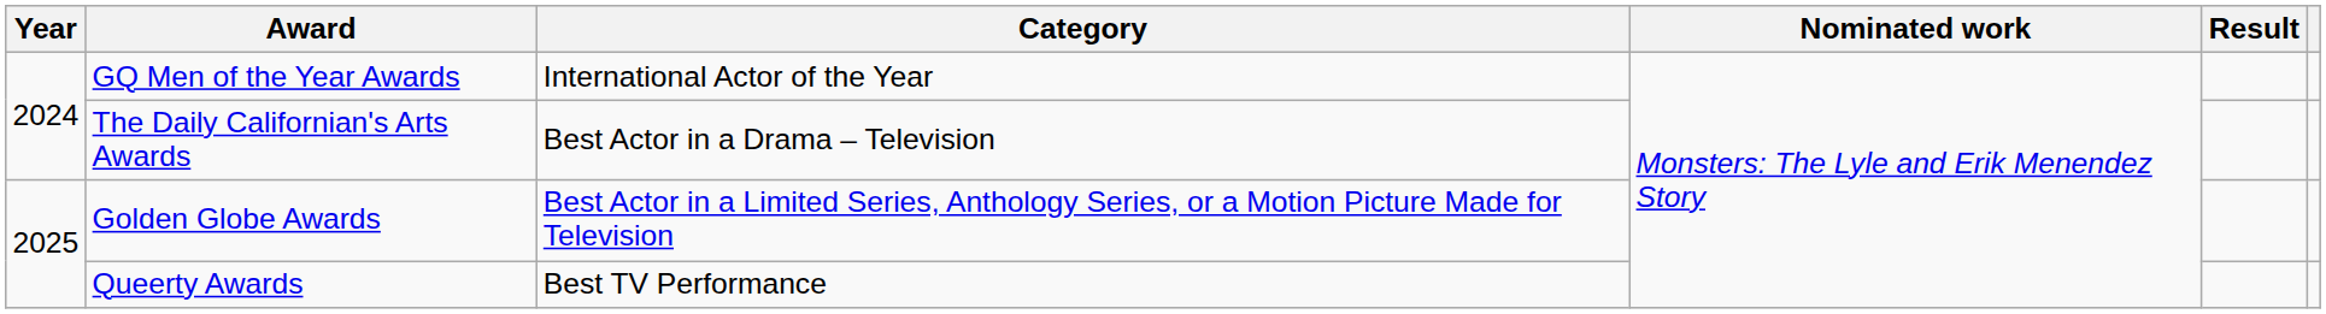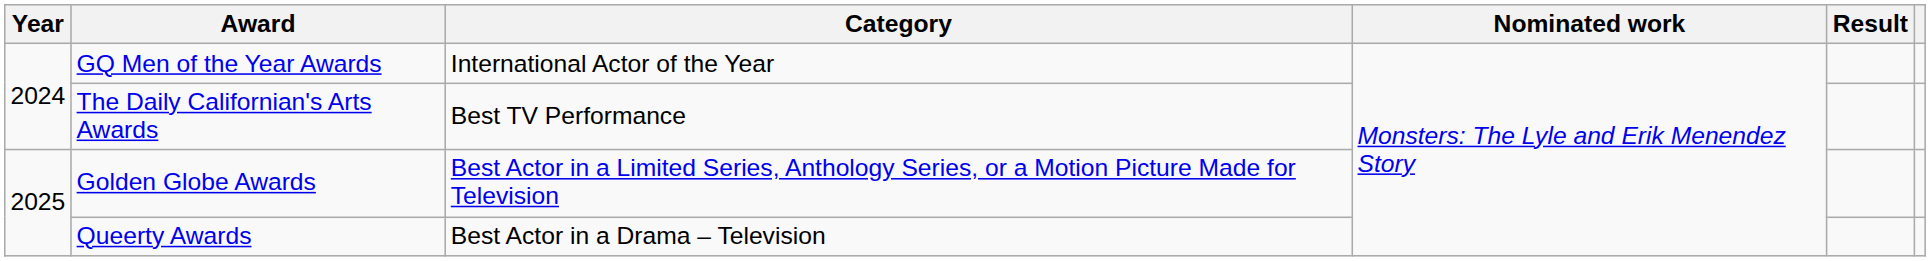 <table class="wikitable sortable plainrowheaders">
 <tr>
 <th scope="col">Year</th>
 <th scope="col">Award</th>
 <th scope="col">Category</th>
 <th scope="col">Nominated work</th>
 <th scope="col">Result</th>
 <th scope="col" class="unsortable"></th>
 </tr>
 <tr>
 <td rowspan="2">2024</td>
 <td><a href='#'>GQ Men of the Year Awards</a></td>
 <td>International Actor of the Year</td>
 <td rowspan="4"><em><a href='#'>Monsters: The Lyle and Erik Menendez Story</a></em></td>
 <td></td>
 <td></td>
 </tr>
 <tr>
 <td><a href='#'>The Daily Californian's Arts Awards</a></td>
-<td>Best Actor in a Drama – Television</td>
+<td>Best TV Performance</td>
 <td></td>
 <td></td>
 </tr>
 <tr>
 <td rowspan="2">2025</td>
 <td><a href='#'>Golden Globe Awards</a></td>
 <td><a href='#'>Best Actor in a Limited Series, Anthology Series, or a Motion Picture Made for Television</a></td>
 <td></td>
 <td></td>
 </tr>
 <tr>
 <td><a href='#'>Queerty Awards</a></td>
-<td>Best TV Performance</td>
+<td>Best Actor in a Drama – Television</td>
 <td></td>
 <td></td>
 </tr>
 </table>
